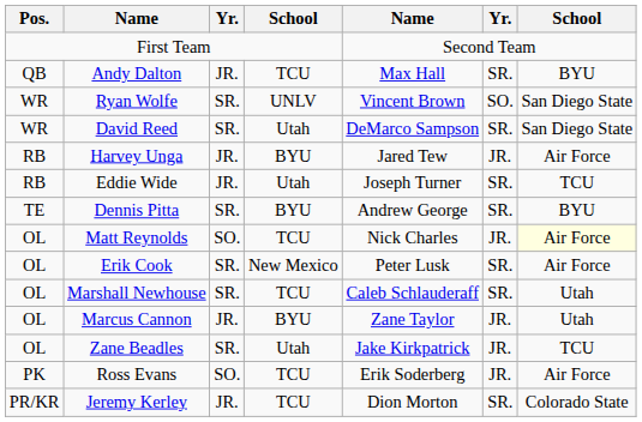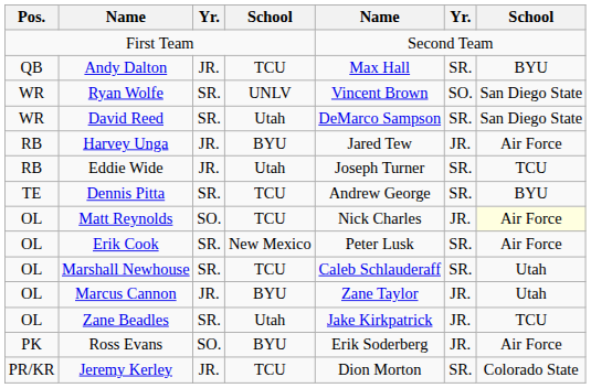 <table class="wikitable">
 <tr>
 <th>Pos.</th>
 <th>Name</th>
 <th>Yr.</th>
 <th>School</th>
 <th>Name</th>
 <th>Yr.</th>
 <th>School</th>
 </tr>
 <tr>
 <td colspan="4" style="text-align:center;">First Team</td>
 <td colspan="4" style="text-align:center;">Second Team</td>
 </tr>
 <tr style="text-align:center;">
 <td>QB</td>
 <td><a href='#'>Andy Dalton</a></td>
 <td>JR.</td>
 <td>TCU</td>
 <td><a href='#'>Max Hall</a></td>
 <td>SR.</td>
 <td>BYU</td>
 </tr>
 <tr style="text-align:center;">
 <td>WR</td>
 <td><a href='#'>Ryan Wolfe</a></td>
 <td>SR.</td>
 <td>UNLV</td>
 <td><a href='#'>Vincent Brown</a></td>
 <td>SO.</td>
 <td>San Diego State</td>
 </tr>
 <tr style="text-align:center;">
 <td>WR</td>
 <td><a href='#'>David Reed</a></td>
 <td>SR.</td>
 <td>Utah</td>
 <td><a href='#'>DeMarco Sampson</a></td>
 <td>SR.</td>
 <td>San Diego State</td>
 </tr>
 <tr style="text-align:center;">
 <td>RB</td>
 <td><a href='#'>Harvey Unga</a></td>
 <td>JR.</td>
 <td>BYU</td>
 <td>Jared Tew</td>
 <td>JR.</td>
 <td>Air Force</td>
 </tr>
 <tr style="text-align:center;">
 <td>RB</td>
 <td>Eddie Wide</td>
 <td>JR.</td>
 <td>Utah</td>
 <td>Joseph Turner</td>
 <td>SR.</td>
 <td>TCU</td>
 </tr>
 <tr style="text-align:center;">
 <td>TE</td>
 <td><a href='#'>Dennis Pitta</a></td>
 <td>SR.</td>
-<td>BYU</td>
+<td>TCU</td>
 <td>Andrew George</td>
 <td>SR.</td>
 <td>BYU</td>
 </tr>
 <tr style="text-align:center;">
 <td>OL</td>
 <td><a href='#'>Matt Reynolds</a></td>
 <td>SO.</td>
 <td>TCU</td>
 <td>Nick Charles</td>
 <td>JR.</td>
 <td style="background: lightyellow;">Air Force</td>
 </tr>
 <tr style="text-align:center;">
 <td>OL</td>
 <td><a href='#'>Erik Cook</a></td>
 <td>SR.</td>
 <td>New Mexico</td>
 <td>Peter Lusk</td>
 <td>SR.</td>
 <td>Air Force</td>
 </tr>
 <tr style="text-align:center;">
 <td>OL</td>
 <td><a href='#'>Marshall Newhouse</a></td>
 <td>SR.</td>
 <td>TCU</td>
 <td><a href='#'>Caleb Schlauderaff</a></td>
 <td>SR.</td>
 <td>Utah</td>
 </tr>
 <tr style="text-align:center;">
 <td>OL</td>
 <td><a href='#'>Marcus Cannon</a></td>
 <td>JR.</td>
 <td>BYU</td>
 <td><a href='#'>Zane Taylor</a></td>
 <td>JR.</td>
 <td>Utah</td>
 </tr>
 <tr style="text-align:center;">
 <td>OL</td>
 <td><a href='#'>Zane Beadles</a></td>
 <td>SR.</td>
 <td>Utah</td>
 <td><a href='#'>Jake Kirkpatrick</a></td>
 <td>JR.</td>
 <td>TCU</td>
 </tr>
 <tr style="text-align:center;">
 <td>PK</td>
 <td>Ross Evans</td>
 <td>SO.</td>
-<td>TCU</td>
+<td>BYU</td>
 <td>Erik Soderberg</td>
 <td>JR.</td>
 <td>Air Force</td>
 </tr>
 <tr style="text-align:center;">
 <td>PR/KR</td>
 <td><a href='#'>Jeremy Kerley</a></td>
 <td>JR.</td>
 <td>TCU</td>
 <td>Dion Morton</td>
 <td>SR.</td>
 <td>Colorado State</td>
 </tr>
 </table>
